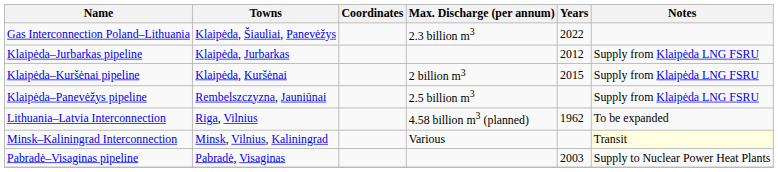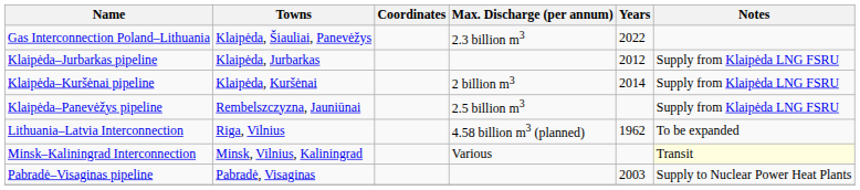 <table class="wikitable sortable">
 <tr>
 <th>Name</th>
 <th>Towns</th>
 <th>Coordinates</th>
 <th>Max. Discharge (per annum)</th>
 <th>Years</th>
 <th>Notes</th>
 </tr>
 <tr>
 <td><a href='#'>Gas Interconnection Poland–Lithuania</a></td>
 <td> <a href='#'>Klaipėda</a>,  <a href='#'>Šiauliai</a>,  <a href='#'>Panevėžys</a></td>
 <td></td>
 <td>2.3 billion m<sup>3</sup></td>
 <td>2022</td>
 <td></td>
 </tr>
 <tr>
 <td><a href='#'>Klaipėda–Jurbarkas pipeline</a></td>
 <td> <a href='#'>Klaipėda</a>,  <a href='#'>Jurbarkas</a></td>
 <td></td>
 <td></td>
 <td>2012</td>
 <td>Supply from <a href='#'>Klaipėda LNG FSRU</a></td>
 </tr>
 <tr>
 <td><a href='#'>Klaipėda–Kuršėnai pipeline</a></td>
 <td> <a href='#'>Klaipėda</a>,  <a href='#'>Kuršėnai</a></td>
 <td></td>
 <td>2 billion m<sup>3</sup></td>
-<td>2015</td>
+<td>2014</td>
 <td>Supply from <a href='#'>Klaipėda LNG FSRU</a></td>
 </tr>
 <tr>
 <td><a href='#'>Klaipėda–Panevėžys pipeline</a></td>
 <td> <a href='#'>Rembelszczyzna</a>,  <a href='#'>Jauniūnai</a></td>
 <td></td>
 <td>2.5 billion m<sup>3</sup></td>
 <td></td>
 <td>Supply from <a href='#'>Klaipėda LNG FSRU</a></td>
 </tr>
 <tr>
 <td><a href='#'>Lithuania–Latvia Interconnection</a></td>
 <td> <a href='#'>Riga</a>,  <a href='#'>Vilnius</a></td>
 <td></td>
 <td>4.58 billion m<sup>3</sup> (planned)</td>
 <td>1962</td>
 <td>To be expanded</td>
 </tr>
 <tr>
 <td><a href='#'>Minsk–Kaliningrad Interconnection</a></td>
 <td> <a href='#'>Minsk</a>,  <a href='#'>Vilnius</a>,  <a href='#'>Kaliningrad</a></td>
 <td></td>
 <td>Various</td>
 <td></td>
 <td style="background: lightyellow;">Transit</td>
 </tr>
 <tr>
 <td><a href='#'>Pabradė–Visaginas pipeline</a></td>
 <td> <a href='#'>Pabradė</a>,  <a href='#'>Visaginas</a></td>
 <td></td>
 <td></td>
 <td>2003</td>
 <td>Supply to Nuclear Power Heat Plants</td>
 </tr>
 <tr>
 </tr>
 </table>
